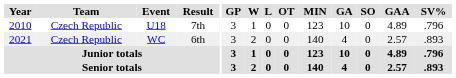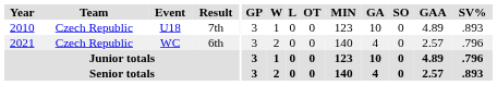 <table border="0" cellpadding="1" cellspacing="0" ID="Table3" style="text-align:center; width:40em">
 <tr ALIGN="center" bgcolor="#e0e0e0">
 <th>Year</th>
 <th>Team</th>
 <th>Event</th>
 <th>Result</th>
 <th rowspan="99" bgcolor="#ffffff"></th>
 <th>GP</th>
 <th>W</th>
 <th>L</th>
 <th>OT</th>
 <th>MIN</th>
 <th>GA</th>
 <th>SO</th>
 <th>GAA</th>
 <th>SV%</th>
 </tr>
 <tr ALIGN="center">
 <td><a href='#'>2010</a></td>
 <td><a href='#'>Czech Republic</a></td>
 <td><a href='#'>U18</a></td>
 <td>7th</td>
 <td>3</td>
 <td>1</td>
 <td>0</td>
 <td>0</td>
 <td>123</td>
 <td>10</td>
 <td>0</td>
 <td>4.89</td>
-<td>.796</td>
+<td>.893</td>
 </tr>
 <tr ALIGN="center" bgcolor="#f0f0f0">
 <td><a href='#'>2021</a></td>
 <td><a href='#'>Czech Republic</a></td>
 <td><a href='#'>WC</a></td>
 <td>6th</td>
 <td>3</td>
 <td>2</td>
 <td>0</td>
 <td>0</td>
 <td>140</td>
 <td>4</td>
 <td>0</td>
 <td>2.57</td>
-<td>.893</td>
+<td>.796</td>
 </tr>
 <tr ALIGN="center" bgcolor="#e0e0e0">
 <th colspan=4>Junior totals</th>
 <th>3</th>
 <th>1</th>
 <th>0</th>
 <th>0</th>
 <th>123</th>
 <th>10</th>
 <th>0</th>
 <th>4.89</th>
 <th>.796</th>
 </tr>
 <tr ALIGN="center" bgcolor="#e0e0e0">
 <th colspan=4>Senior totals</th>
 <th>3</th>
 <th>2</th>
 <th>0</th>
 <th>0</th>
 <th>140</th>
 <th>4</th>
 <th>0</th>
 <th>2.57</th>
 <th>.893</th>
 </tr>
 </table>
